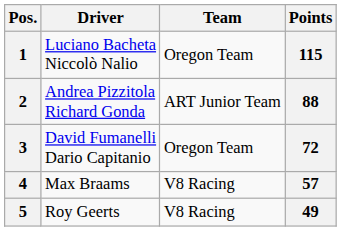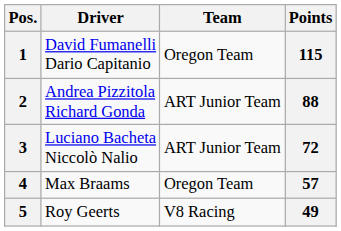 <table class="wikitable" style="font-size: 85%">
 <tr>
 <th>Pos.</th>
 <th>Driver</th>
 <th>Team</th>
 <th>Points</th>
 </tr>
 <tr>
 <th>1</th>
-<td> <a href='#'>Luciano Bacheta</a><br> Niccolò Nalio</td>
+<td> <a href='#'>David Fumanelli</a><br> Dario Capitanio</td>
 <td> Oregon Team</td>
 <th>115</th>
 </tr>
 <tr>
 <th>2</th>
 <td> <a href='#'>Andrea Pizzitola</a><br> <a href='#'>Richard Gonda</a></td>
 <td> ART Junior Team</td>
 <th>88</th>
 </tr>
 <tr>
 <th>3</th>
-<td> <a href='#'>David Fumanelli</a><br> Dario Capitanio</td>
-<td> Oregon Team</td>
+<td> <a href='#'>Luciano Bacheta</a><br> Niccolò Nalio</td>
+<td> ART Junior Team</td>
 <th>72</th>
 </tr>
 <tr>
 <th>4</th>
 <td> Max Braams</td>
-<td> V8 Racing</td>
+<td> Oregon Team</td>
 <th>57</th>
 </tr>
 <tr>
 <th>5</th>
 <td> Roy Geerts</td>
 <td> V8 Racing</td>
 <th>49</th>
 </tr>
 </table>
